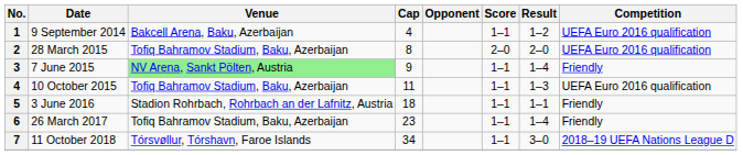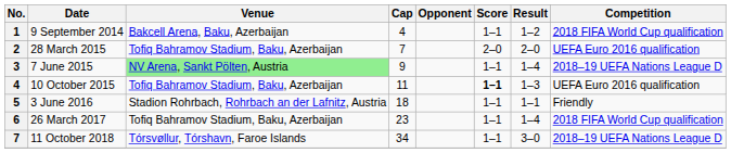 <table class="wikitable sortable">
 <tr>
 <th scope="col">No.</th>
 <th scope="col" data-sort-type="date">Date</th>
 <th scope="col">Venue</th>
 <th scope="col">Cap</th>
 <th scope="col">Opponent</th>
 <th scope="col">Score</th>
 <th scope="col">Result</th>
 <th scope="col">Competition</th>
 </tr>
 <tr>
 <th align="center">1</th>
 <td>9 September 2014</td>
 <td><a href='#'>Bakcell Arena</a>, <a href='#'>Baku</a>, Azerbaijan</td>
 <td align="center">4</td>
 <td></td>
 <td align="center">1–1</td>
 <td align="center">1–2</td>
-<td><a href='#'>UEFA Euro 2016 qualification</a></td>
+<td><a href='#'>2018 FIFA World Cup qualification</a></td>
 </tr>
 <tr>
 <th align="center">2</th>
 <td>28 March 2015</td>
 <td><a href='#'>Tofiq Bahramov Stadium</a>, <a href='#'>Baku</a>, Azerbaijan</td>
-<td align="center">8</td>
+<td align="center">7</td>
 <td></td>
 <td align="center">2–0</td>
 <td align="center">2–0</td>
 <td><a href='#'>UEFA Euro 2016 qualification</a></td>
 </tr>
 <tr>
 <th align="center">3</th>
 <td>7 June 2015</td>
 <td style="background: lightgreen;"><a href='#'>NV Arena</a>, <a href='#'>Sankt Pölten</a>, Austria</td>
 <td align="center">9</td>
 <td></td>
 <td align="center">1–1</td>
 <td align="center">1–4</td>
-<td><a href='#'>Friendly</a></td>
+<td><a href='#'>2018–19 UEFA Nations League D</a></td>
 </tr>
 <tr>
 <th align="center">4</th>
 <td>10 October 2015</td>
 <td><a href='#'>Tofiq Bahramov Stadium</a>, <a href='#'>Baku</a>, Azerbaijan</td>
 <td align="center">11</td>
 <td></td>
-<td align="center">1–1</td>
+<td align="center"><strong>1–1</strong></td>
 <td align="center">1–3</td>
 <td>UEFA Euro 2016 qualification</td>
 </tr>
 <tr>
 <th align="center">5</th>
 <td>3 June 2016</td>
 <td>Stadion Rohrbach, <a href='#'>Rohrbach an der Lafnitz</a>, Austria</td>
 <td align="center">18</td>
 <td></td>
 <td align="center">1–1</td>
 <td align="center">1–1</td>
 <td>Friendly</td>
 </tr>
 <tr>
 <th align="center">6</th>
 <td>26 March 2017</td>
 <td>Tofiq Bahramov Stadium, Baku, Azerbaijan</td>
 <td align="center">23</td>
 <td></td>
 <td align="center">1–1</td>
 <td align="center">1–4</td>
-<td>Friendly</td>
+<td><a href='#'>2018 FIFA World Cup qualification</a></td>
 </tr>
 <tr>
 <th align="center">7</th>
 <td>11 October 2018</td>
 <td><a href='#'>Tórsvøllur</a>, <a href='#'>Tórshavn</a>, Faroe Islands</td>
 <td align="center">34</td>
 <td></td>
 <td align="center">1–1</td>
 <td align="center">3–0</td>
 <td><a href='#'>2018–19 UEFA Nations League D</a></td>
 </tr>
 <tr>
 </tr>
 </table>
